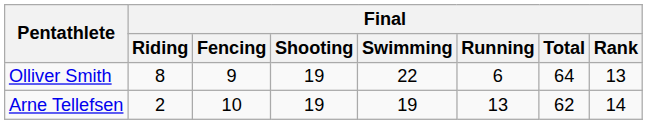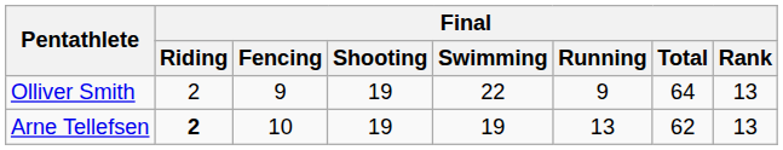 <table class=wikitable style="font-size:90%">
 <tr>
 <th rowspan=2>Pentathlete</th>
 <th colspan=7>Final</th>
 </tr>
 <tr>
 <th>Riding</th>
 <th>Fencing</th>
 <th>Shooting</th>
 <th>Swimming</th>
 <th>Running</th>
 <th>Total</th>
 <th>Rank</th>
 </tr>
 <tr>
 <td><a href='#'>Olliver Smith</a></td>
-<td align=center>8</td>
+<td align=center>2</td>
 <td align=center>9</td>
 <td align=center>19</td>
 <td align=center>22</td>
-<td align=center>6</td>
+<td align=center>9</td>
 <td align=center>64</td>
 <td align=center>13</td>
 </tr>
 <tr>
 <td><a href='#'>Arne Tellefsen</a></td>
-<td align=center>2</td>
+<td align=center><strong>2</strong></td>
 <td align=center>10</td>
 <td align=center>19</td>
 <td align=center>19</td>
 <td align=center>13</td>
 <td align=center>62</td>
-<td align=center>14</td>
+<td align=center>13</td>
 </tr>
 </table>
